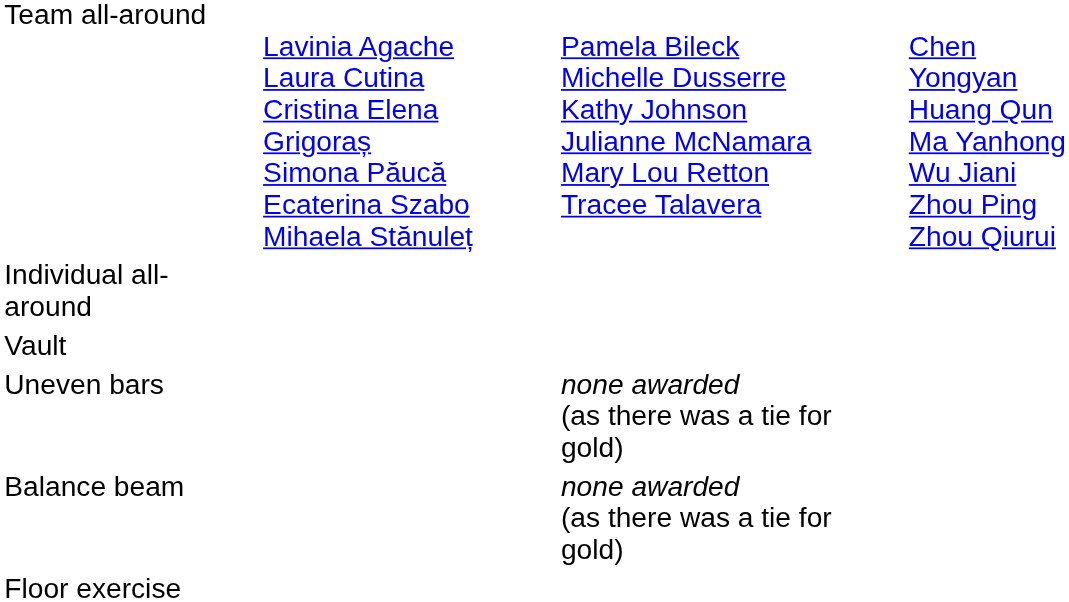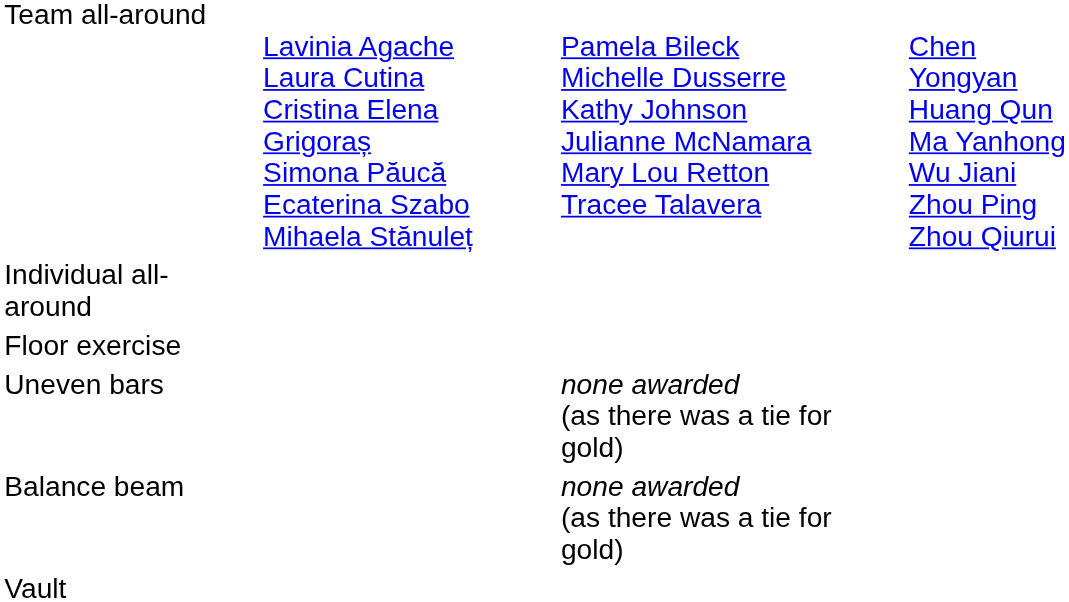 <table>
 <tr valign="top">
 <td>Team all-around<br></td>
 <td><br><a href='#'>Lavinia Agache</a><br><a href='#'>Laura Cutina</a><br><a href='#'>Cristina Elena Grigoraș</a><br><a href='#'>Simona Păucă</a><br><a href='#'>Ecaterina Szabo</a><br><a href='#'>Mihaela Stănuleț</a></td>
 <td><br><a href='#'>Pamela Bileck</a><br><a href='#'>Michelle Dusserre</a><br><a href='#'>Kathy Johnson</a><br><a href='#'>Julianne McNamara</a><br><a href='#'>Mary Lou Retton</a><br><a href='#'>Tracee Talavera</a></td>
 <td><br><a href='#'>Chen Yongyan</a><br><a href='#'>Huang Qun</a><br><a href='#'>Ma Yanhong</a><br><a href='#'>Wu Jiani</a><br><a href='#'>Zhou Ping</a><br><a href='#'>Zhou Qiurui</a></td>
 </tr>
 <tr valign="top">
 <td>Individual all-around<br></td>
 <td></td>
 <td></td>
 <td></td>
 </tr>
 <tr valign="top">
-<td>Vault<br></td>
+<td>Floor exercise<br></td>
 <td></td>
 <td></td>
 <td></td>
 </tr>
 <tr valign="top">
 <td rowspan=2>Uneven bars<br></td>
 <td></td>
 <td rowspan=2><em>none awarded</em><br>(as there was a tie for gold)</td>
 <td rowspan=2></td>
 </tr>
 <tr>
 <td></td>
 </tr>
 <tr valign="top">
 <td rowspan=2>Balance beam<br></td>
 <td></td>
 <td rowspan=2><em>none awarded</em><br>(as there was a tie for gold)</td>
 <td rowspan=2></td>
 </tr>
 <tr>
 <td></td>
 </tr>
 <tr valign="top">
-<td>Floor exercise<br></td>
+<td>Vault<br></td>
 <td></td>
 <td></td>
 <td></td>
 </tr>
 </table>
